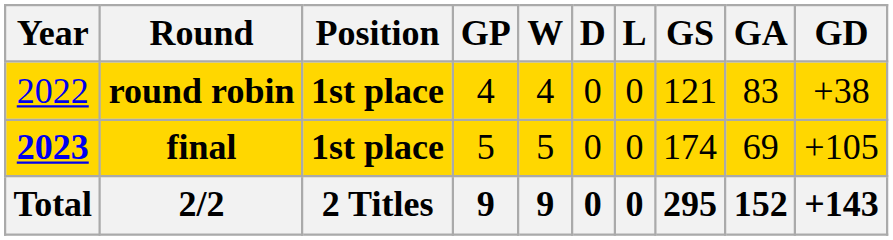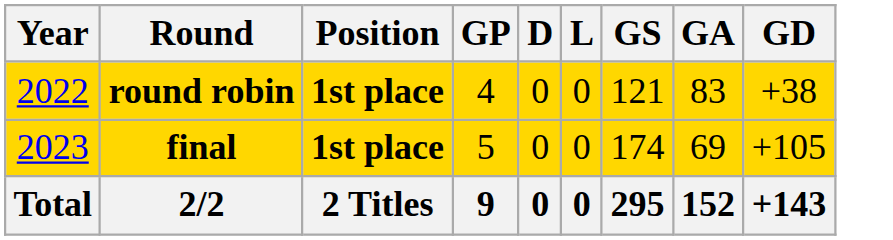 <table class="wikitable" style="text-align: center;">
 <tr>
 <th>Year</th>
 <th>Round</th>
 <th>Position</th>
 <th>GP</th>
-<th>W</th>
 <th>D</th>
 <th>L</th>
 <th>GS</th>
 <th>GA</th>
 <th>GD</th>
 </tr>
 <tr bgcolor=Gold>
 <td><a href='#'>2022</a> </td>
 <td><strong>round robin</strong></td>
 <td><strong>1st place</strong></td>
 <td>4</td>
-<td>4</td>
 <td>0</td>
 <td>0</td>
 <td>121</td>
 <td>83</td>
 <td>+38</td>
 </tr>
 <tr bgcolor=Gold>
-<td><strong><a href='#'>2023</a> </strong></td>
+<td><a href='#'>2023</a> </td>
 <td><strong>final</strong></td>
 <td><strong>1st place</strong></td>
-<td>5</td>
 <td>5</td>
 <td>0</td>
 <td>0</td>
 <td>174</td>
 <td>69</td>
 <td>+105</td>
 </tr>
 <tr>
 <th>Total</th>
 <th>2/2</th>
 <th>2 Titles</th>
 <th>9</th>
-<th>9</th>
 <th>0</th>
 <th>0</th>
 <th>295</th>
 <th>152</th>
 <th>+143</th>
 </tr>
 </table>
